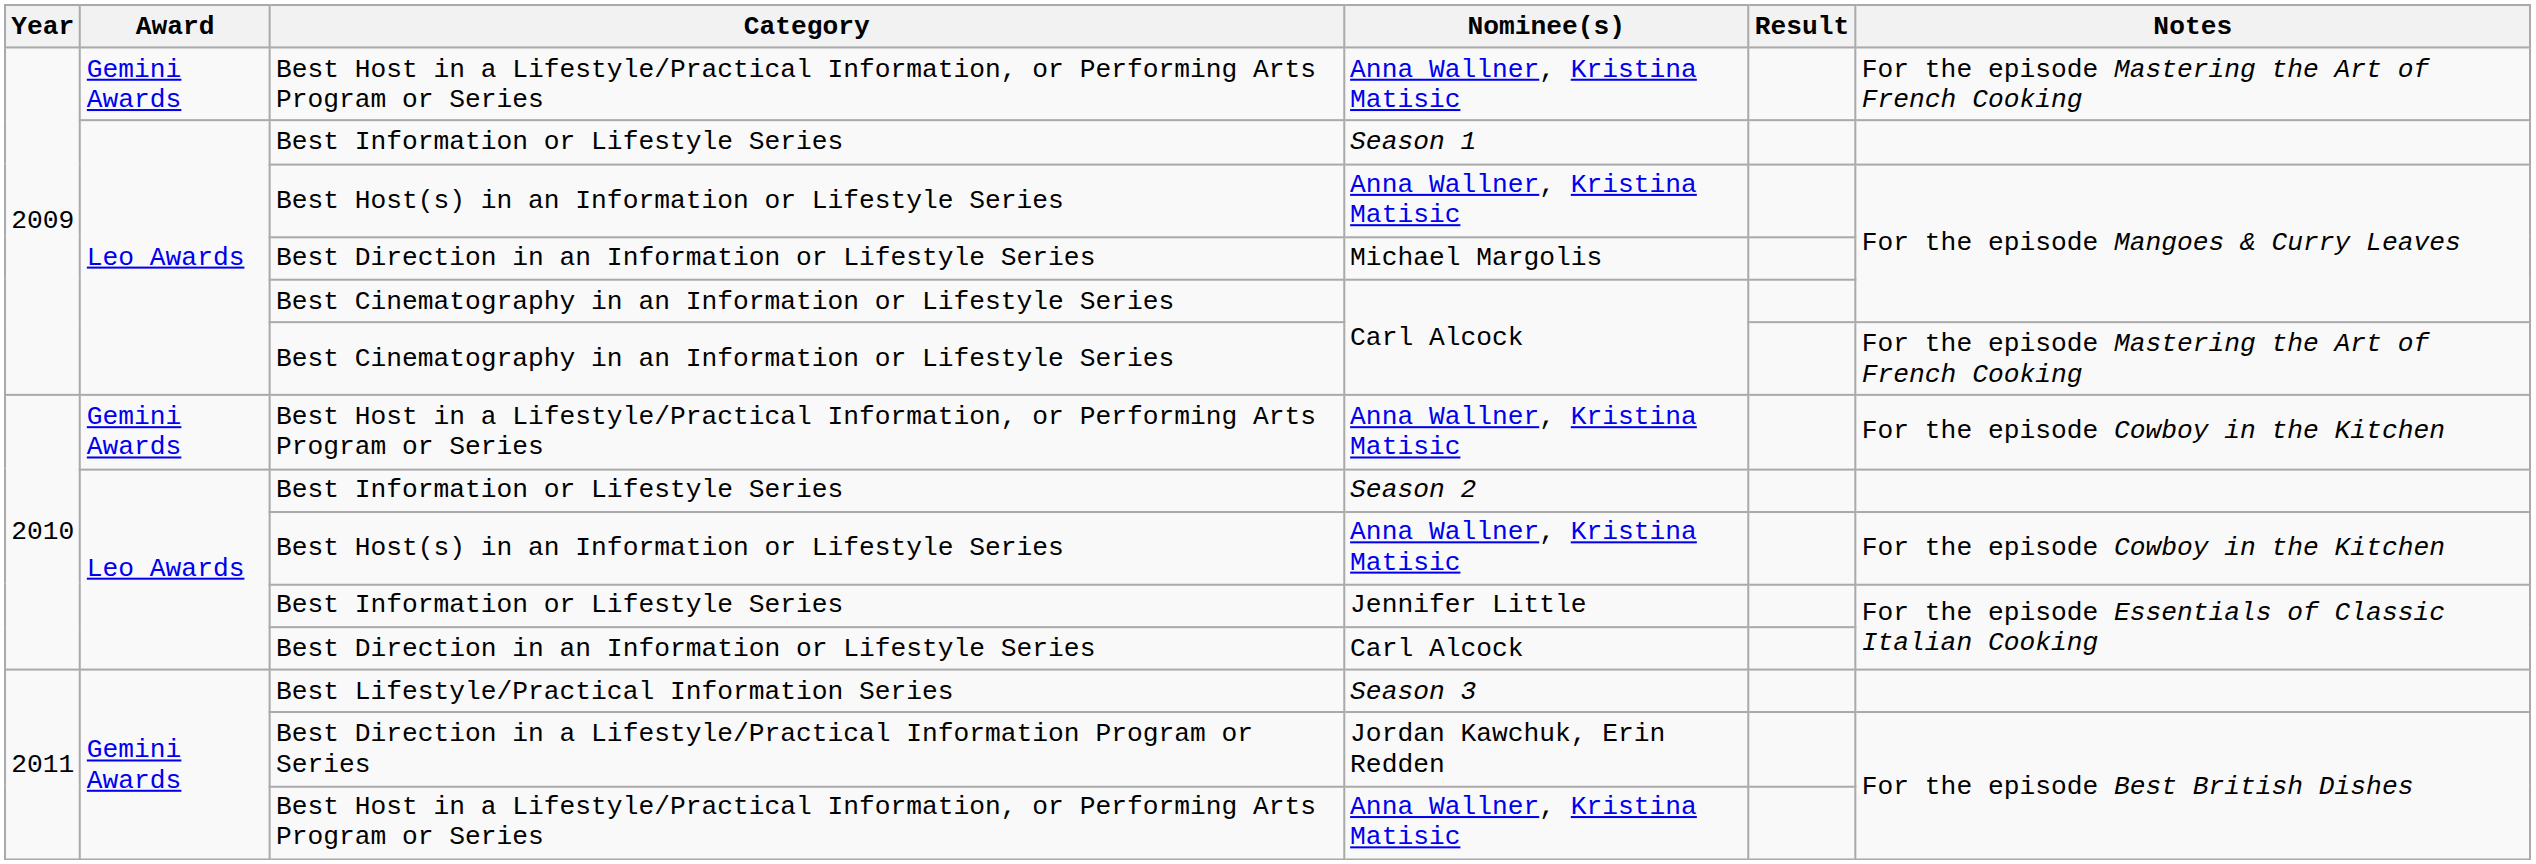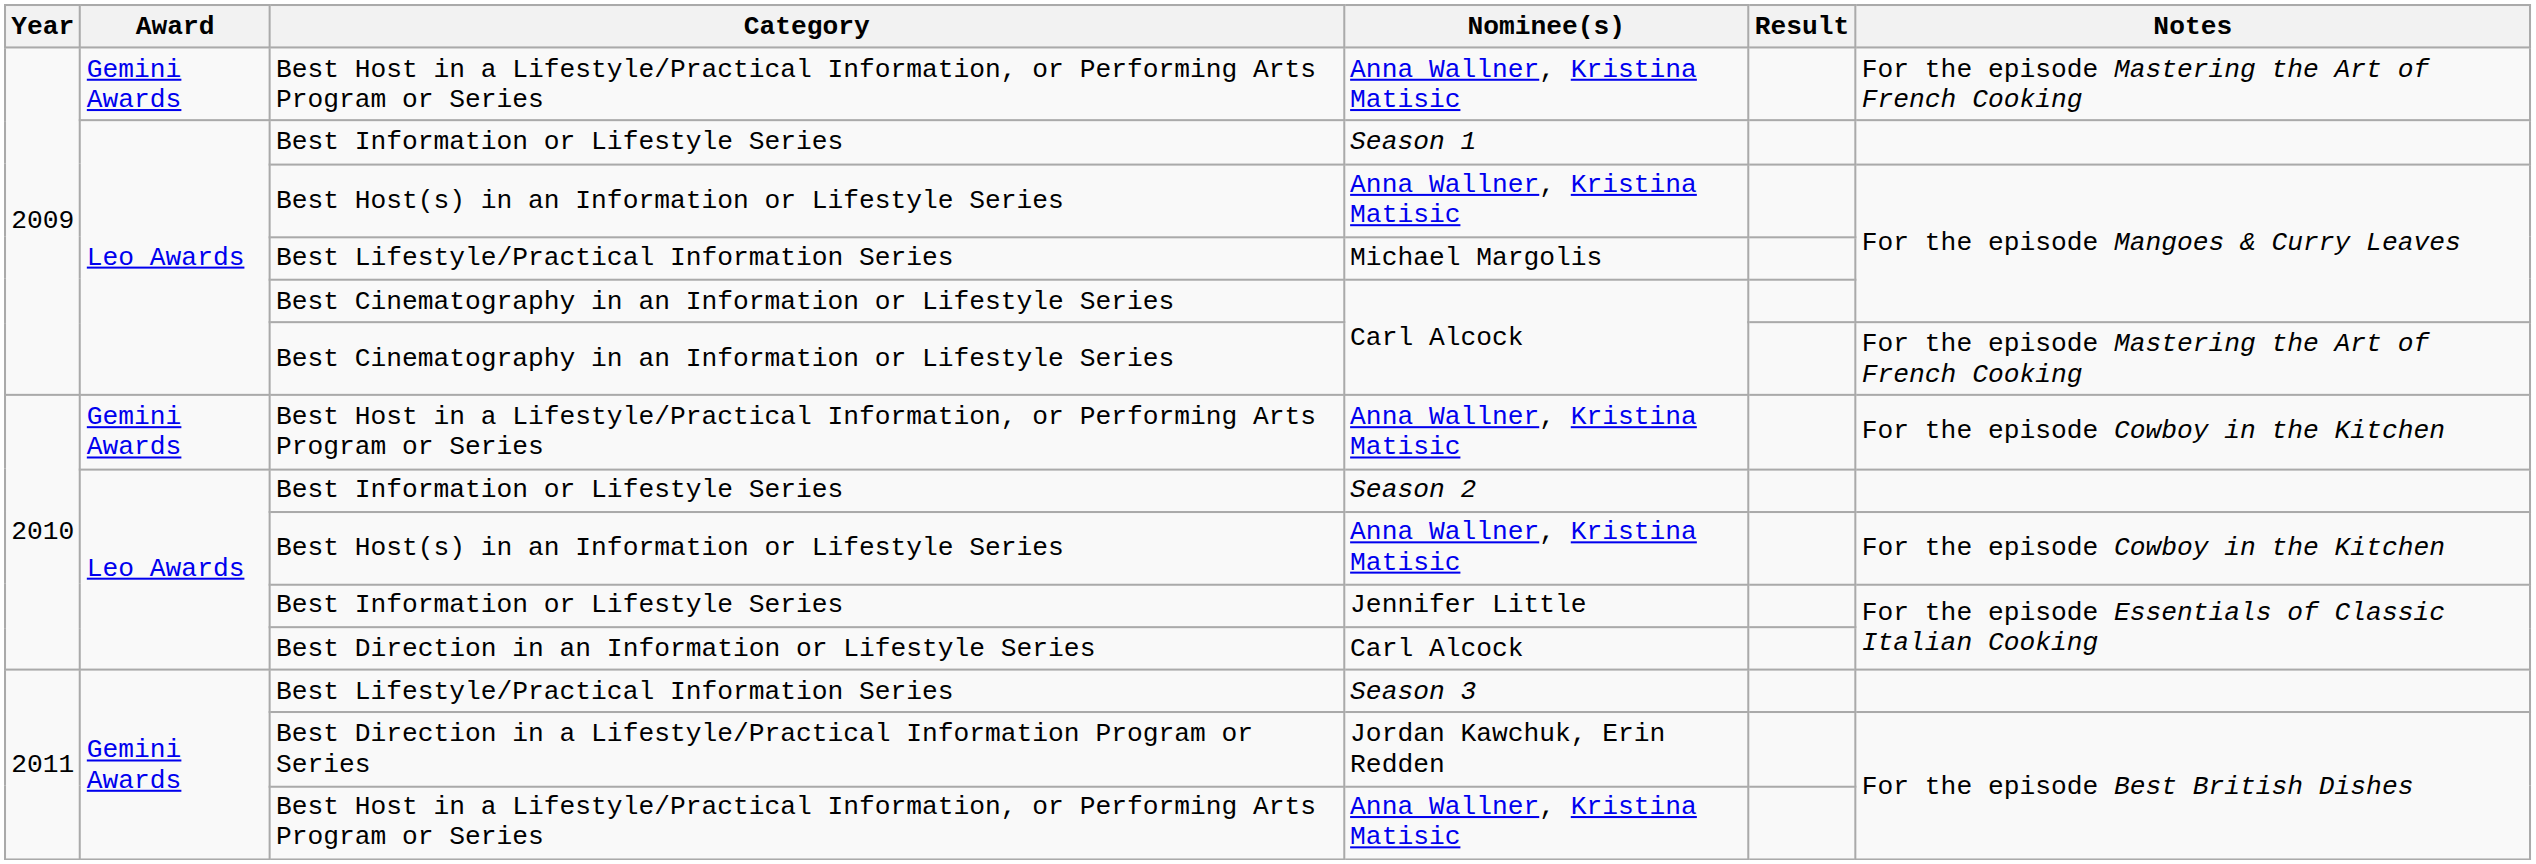 <table class="wikitable" style="font-size:100%;">
 <tr>
 <th>Year</th>
 <th>Award</th>
 <th>Category</th>
 <th>Nominee(s)</th>
 <th>Result</th>
 <th>Notes</th>
 </tr>
 <tr>
 <td rowspan="6">2009</td>
 <td><a href='#'>Gemini Awards</a></td>
 <td>Best Host in a Lifestyle/Practical Information, or Performing Arts Program or Series</td>
 <td><a href='#'>Anna Wallner</a>, <a href='#'>Kristina Matisic</a></td>
 <td></td>
 <td>For the episode <em>Mastering the Art of French Cooking</em></td>
 </tr>
 <tr>
 <td rowspan="5"><a href='#'>Leo Awards</a></td>
 <td>Best Information or Lifestyle Series</td>
 <td><em>Season 1</em></td>
 <td></td>
 <td></td>
 </tr>
 <tr>
 <td>Best Host(s) in an Information or Lifestyle Series</td>
 <td><a href='#'>Anna Wallner</a>, <a href='#'>Kristina Matisic</a></td>
 <td></td>
 <td rowspan="3">For the episode <em>Mangoes & Curry Leaves</em></td>
 </tr>
 <tr>
-<td>Best Direction in an Information or Lifestyle Series</td>
+<td>Best Lifestyle/Practical Information Series</td>
 <td>Michael Margolis</td>
 <td></td>
 </tr>
 <tr>
 <td>Best Cinematography in an Information or Lifestyle Series</td>
 <td rowspan="2">Carl Alcock</td>
 <td></td>
 </tr>
 <tr>
 <td>Best Cinematography in an Information or Lifestyle Series</td>
 <td></td>
 <td>For the episode <em>Mastering the Art of French Cooking</em></td>
 </tr>
 <tr>
 <td rowspan="5">2010</td>
 <td><a href='#'>Gemini Awards</a></td>
 <td>Best Host in a Lifestyle/Practical Information, or Performing Arts Program or Series</td>
 <td><a href='#'>Anna Wallner</a>, <a href='#'>Kristina Matisic</a></td>
 <td></td>
 <td>For the episode <em>Cowboy in the Kitchen</em></td>
 </tr>
 <tr>
 <td rowspan="4"><a href='#'>Leo Awards</a></td>
 <td>Best Information or Lifestyle Series</td>
 <td><em>Season 2</em></td>
 <td></td>
 <td></td>
 </tr>
 <tr>
 <td>Best Host(s) in an Information or Lifestyle Series</td>
 <td><a href='#'>Anna Wallner</a>, <a href='#'>Kristina Matisic</a></td>
 <td></td>
 <td>For the episode <em>Cowboy in the Kitchen</em></td>
 </tr>
 <tr>
 <td>Best Information or Lifestyle Series</td>
 <td>Jennifer Little</td>
 <td></td>
 <td rowspan="2">For the episode <em>Essentials of Classic Italian Cooking</em></td>
 </tr>
 <tr>
 <td>Best Direction in an Information or Lifestyle Series</td>
 <td>Carl Alcock</td>
 <td></td>
 </tr>
 <tr>
 <td rowspan="3">2011</td>
 <td rowspan="3"><a href='#'>Gemini Awards</a></td>
 <td>Best Lifestyle/Practical Information Series</td>
 <td><em>Season 3</em></td>
 <td></td>
 <td></td>
 </tr>
 <tr>
 <td>Best Direction in a Lifestyle/Practical Information Program or Series</td>
 <td>Jordan Kawchuk, Erin Redden</td>
 <td></td>
 <td rowspan="2">For the episode <em>Best British Dishes</em></td>
 </tr>
 <tr>
 <td>Best Host in a Lifestyle/Practical Information, or Performing Arts Program or Series</td>
 <td><a href='#'>Anna Wallner</a>, <a href='#'>Kristina Matisic</a></td>
 <td></td>
 </tr>
 </table>
